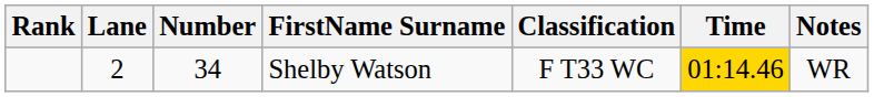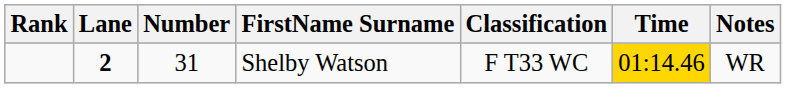 <table class="wikitable sortable" style="text-align:center">
 <tr>
 <th>Rank</th>
 <th>Lane</th>
 <th>Number</th>
 <th>FirstName Surname</th>
 <th>Classification</th>
 <th>Time</th>
 <th>Notes</th>
 </tr>
 <tr>
 <td></td>
-<td>2</td>
-<td>34</td>
+<td><strong>2</strong></td>
+<td>31</td>
 <td style="text-align:left"> Shelby Watson</td>
 <td>F T33 WC</td>
 <td style="background: gold;">01:14.46</td>
 <td>WR</td>
 </tr>
 </table>
